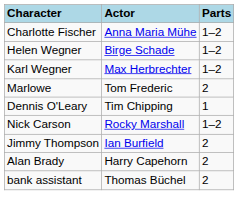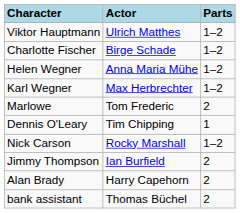 <table class="wikitable">
 <tr>
 <td bgcolor="#add8e6"><strong>Character</strong></td>
 <td bgcolor="#add8e6"><strong>Actor</strong></td>
 <td bgcolor="#add8e6"><strong>Parts</strong></td>
 </tr>
 <tr>
+<td>Viktor Hauptmann</td>
+<td><a href='#'>Ulrich Matthes</a></td>
+<td>1–2</td>
+</tr>
+<tr>
 <td>Charlotte Fischer</td>
-<td><a href='#'>Anna Maria Mühe</a></td>
+<td><a href='#'>Birge Schade</a></td>
 <td>1–2</td>
 </tr>
 <tr>
 <td>Helen Wegner</td>
-<td><a href='#'>Birge Schade</a></td>
+<td><a href='#'>Anna Maria Mühe</a></td>
 <td>1–2</td>
 </tr>
 <tr>
 <td>Karl Wegner</td>
 <td><a href='#'>Max Herbrechter</a></td>
 <td>1–2</td>
 </tr>
 <tr>
 <td>Marlowe</td>
 <td>Tom Frederic</td>
 <td>2</td>
 </tr>
 <tr>
 <td>Dennis O'Leary</td>
 <td>Tim Chipping</td>
 <td>1</td>
 </tr>
 <tr>
 <td>Nick Carson</td>
 <td><a href='#'>Rocky Marshall</a></td>
 <td>1–2</td>
 </tr>
 <tr>
 <td>Jimmy Thompson</td>
 <td><a href='#'>Ian Burfield</a></td>
 <td>2</td>
 </tr>
 <tr>
 <td>Alan Brady</td>
 <td>Harry Capehorn</td>
 <td>2</td>
 </tr>
 <tr>
 <td>bank assistant</td>
 <td>Thomas Büchel</td>
 <td>2</td>
 </tr>
 </table>
